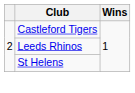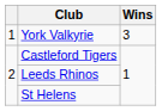 <table class="wikitable" style="text-align: left;">
 <tr>
 <th></th>
 <th>Club</th>
 <th>Wins</th>
+</tr>
+<tr>
+<td>1</td>
+<td><a href='#'>York Valkyrie</a></td>
+<td>3</td>
 </tr>
 <tr>
 <td rowspan=3>2</td>
 <td><a href='#'>Castleford Tigers</a></td>
 <td rowspan=3>1</td>
 </tr>
 <tr>
 <td><a href='#'>Leeds Rhinos</a></td>
 </tr>
 <tr>
 <td><a href='#'>St Helens</a></td>
 </tr>
 </table>
